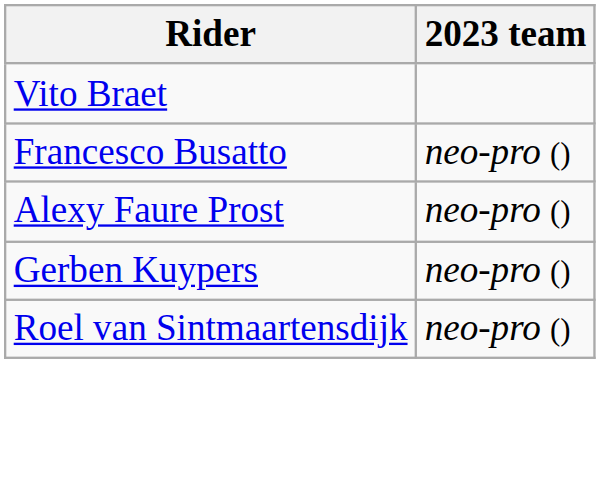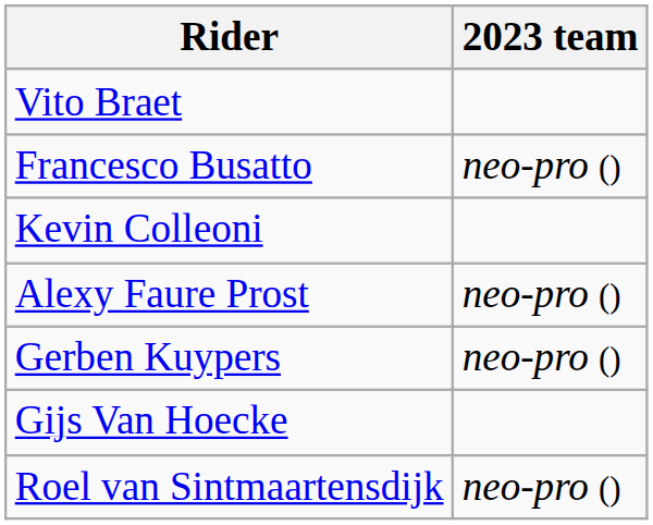 <table class="wikitable">
 <tr>
 <th>Rider</th>
 <th>2023 team</th>
 </tr>
 <tr>
 <td><a href='#'>Vito Braet</a></td>
 <td></td>
 </tr>
 <tr>
 <td><a href='#'>Francesco Busatto</a></td>
 <td><em>neo-pro</em> <small>()</small></td>
 </tr>
 <tr>
+<td><a href='#'>Kevin Colleoni</a></td>
+<td></td>
+</tr>
+<tr>
 <td><a href='#'>Alexy Faure Prost</a></td>
 <td><em>neo-pro</em> <small>()</small></td>
 </tr>
 <tr>
 <td><a href='#'>Gerben Kuypers</a></td>
 <td><em>neo-pro</em> <small>()</small></td>
 </tr>
 <tr>
+<td><a href='#'>Gijs Van Hoecke</a></td>
+<td></td>
+</tr>
+<tr>
 <td><a href='#'>Roel van Sintmaartensdijk</a></td>
 <td><em>neo-pro</em> <small>()</small></td>
 </tr>
 </table>
